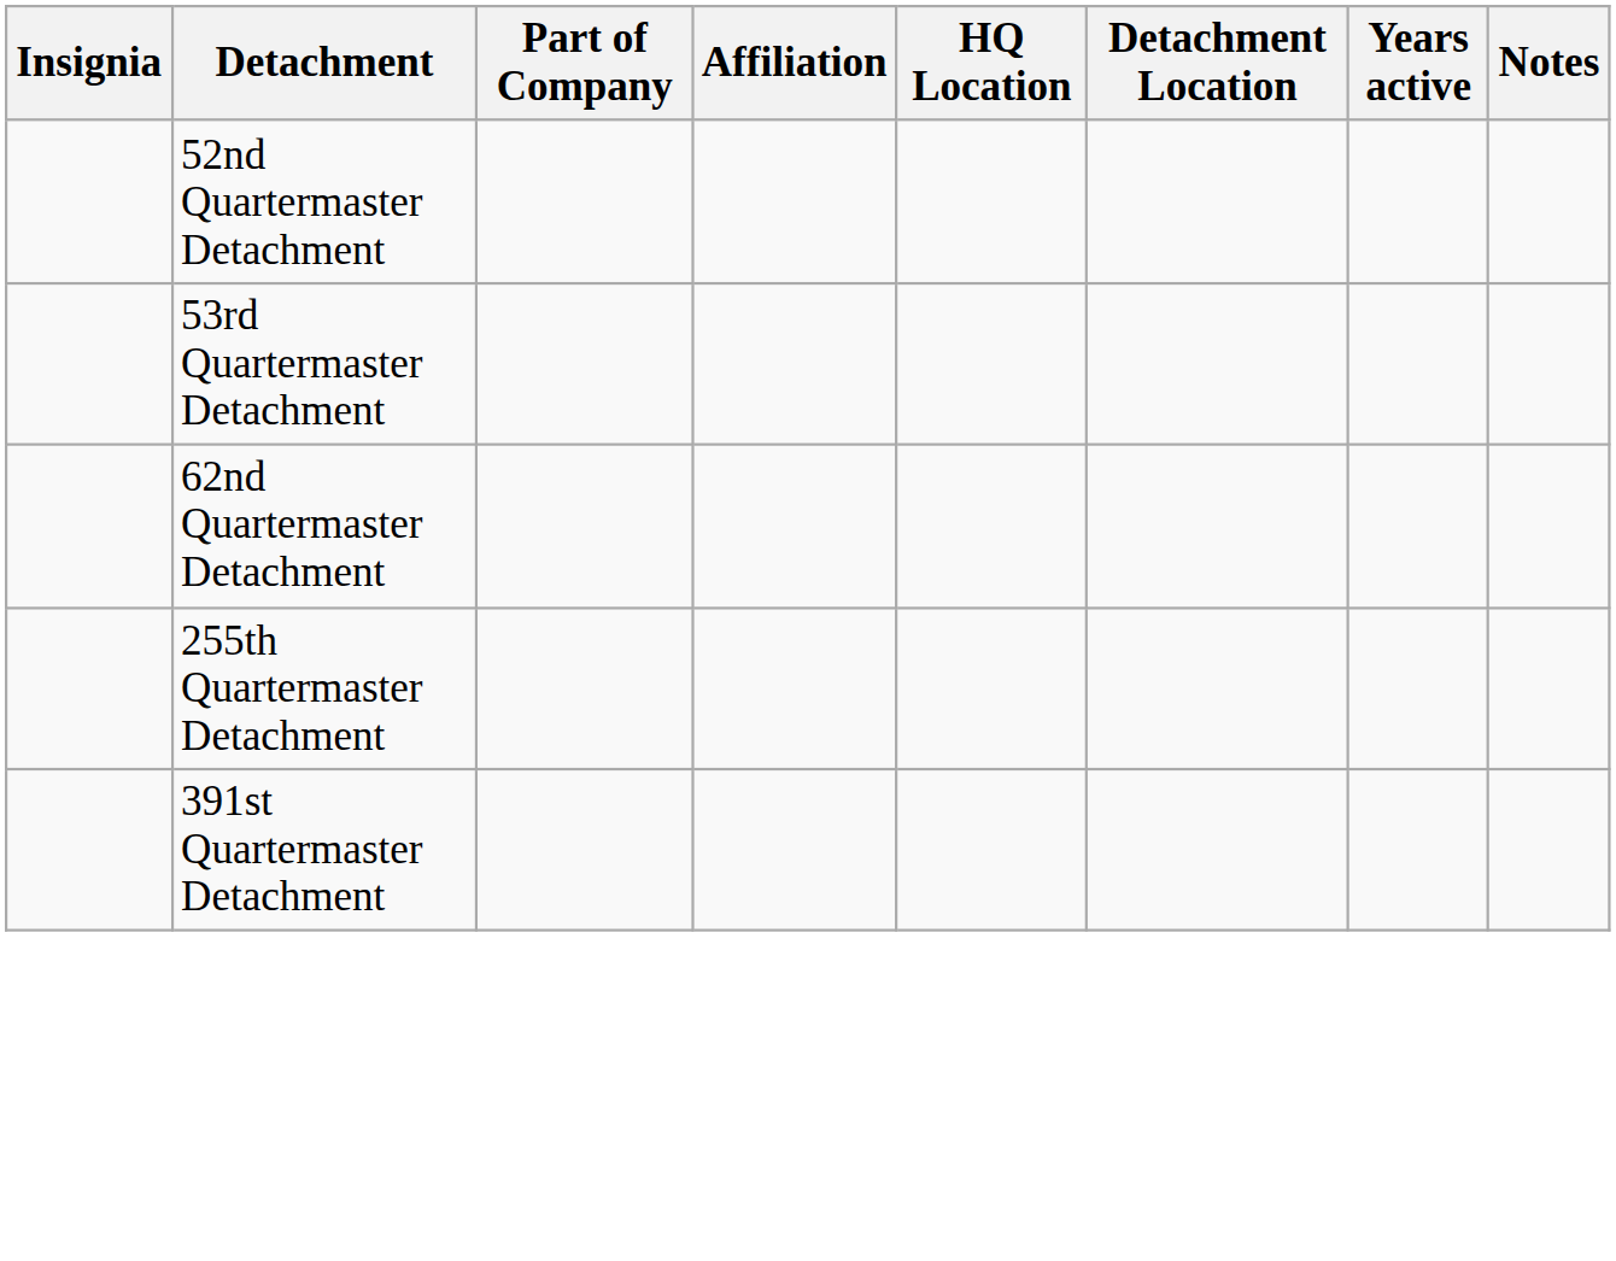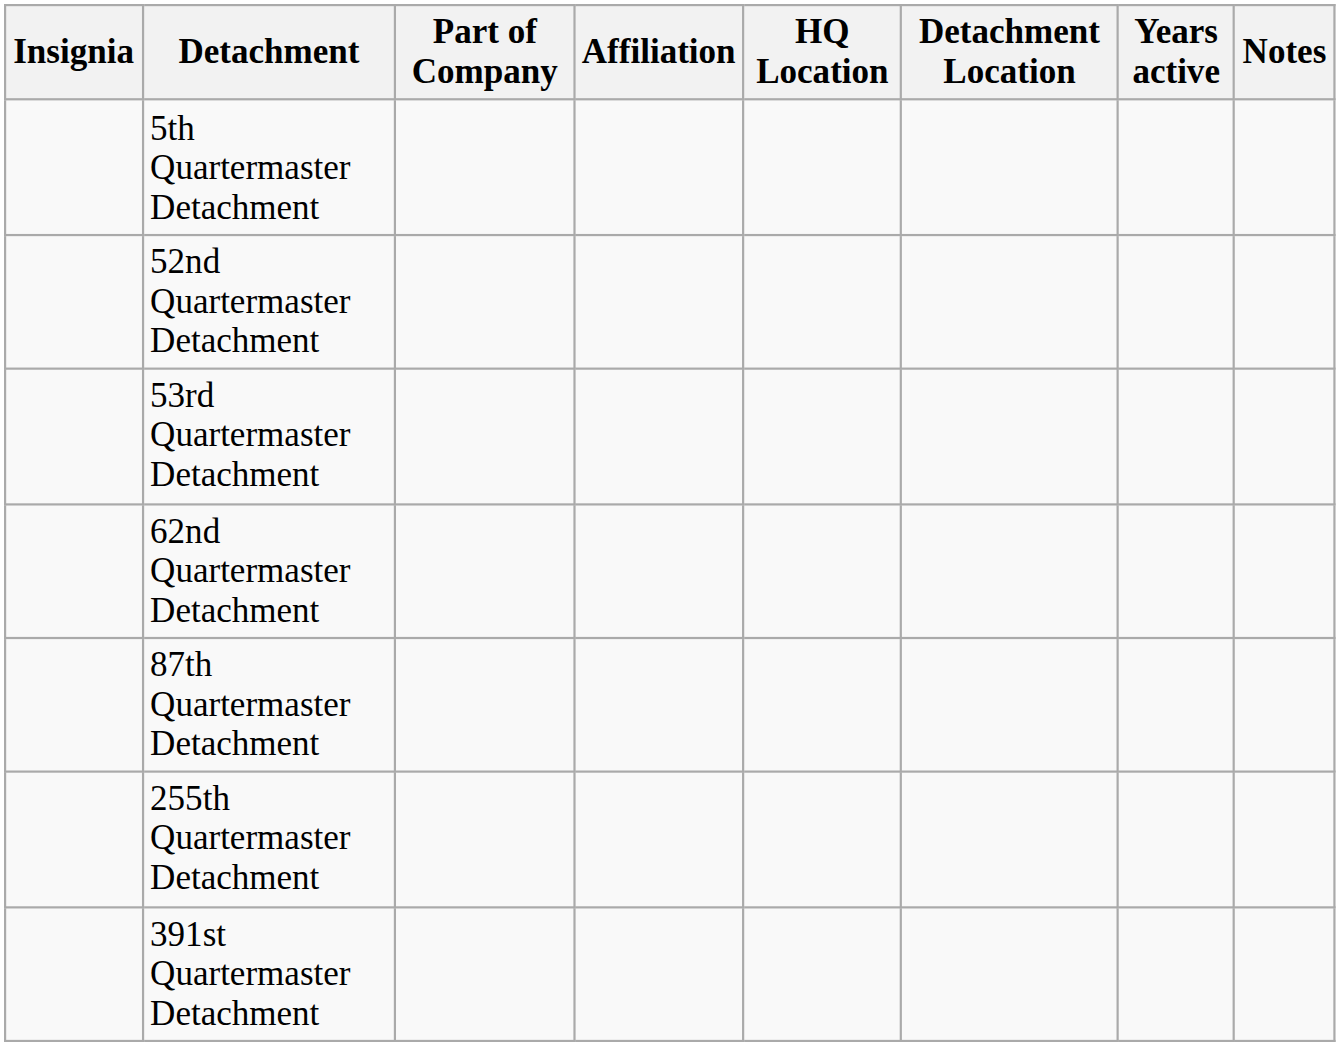 <table class="wikitable sortable">
 <tr>
 <th>Insignia</th>
 <th>Detachment</th>
 <th>Part of Company</th>
 <th>Affiliation</th>
 <th>HQ Location</th>
 <th>Detachment Location</th>
 <th>Years active</th>
 <th>Notes</th>
+</tr>
+<tr>
+<td></td>
+<td>5th Quartermaster Detachment</td>
+<td></td>
+<td></td>
+<td></td>
+<td></td>
+<td></td>
+<td></td>
 </tr>
 <tr>
 <td></td>
 <td>52nd Quartermaster Detachment</td>
 <td></td>
 <td></td>
 <td></td>
 <td></td>
 <td></td>
 <td></td>
 </tr>
 <tr>
 <td></td>
 <td>53rd Quartermaster Detachment</td>
 <td></td>
 <td></td>
 <td></td>
 <td></td>
 <td></td>
 <td></td>
 </tr>
 <tr>
 <td></td>
 <td>62nd Quartermaster Detachment</td>
 <td></td>
 <td></td>
 <td></td>
 <td></td>
 <td></td>
 <td></td>
 </tr>
 <tr>
 <td></td>
+<td>87th Quartermaster Detachment</td>
+<td></td>
+<td></td>
+<td></td>
+<td></td>
+<td></td>
+<td></td>
+</tr>
+<tr>
+<td></td>
 <td>255th Quartermaster Detachment</td>
 <td></td>
 <td></td>
 <td></td>
 <td></td>
 <td></td>
 <td></td>
 </tr>
 <tr>
 <td></td>
 <td>391st Quartermaster Detachment</td>
 <td></td>
 <td></td>
 <td></td>
 <td></td>
 <td></td>
 <td></td>
 </tr>
 </table>
